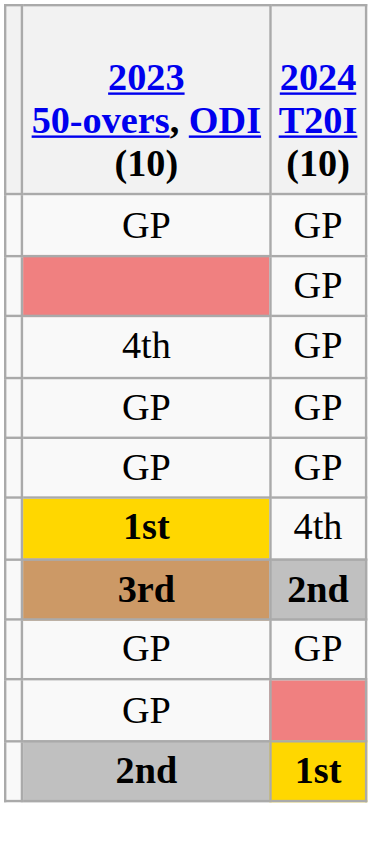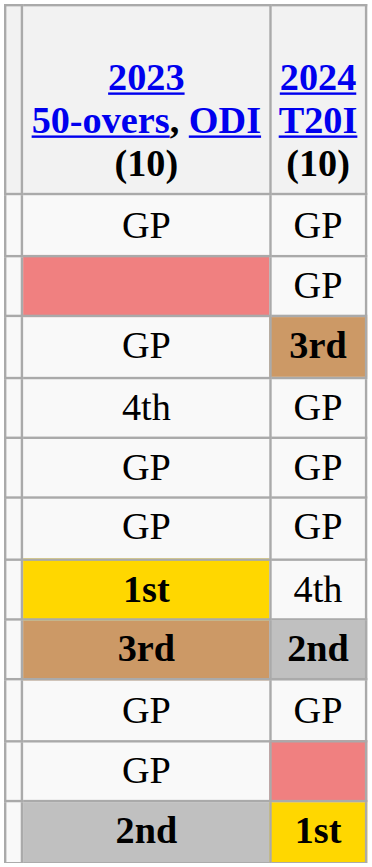 <table class="wikitable" style="text-align: center;">
 <tr>
 <th></th>
 <th><br><a href='#'>2023</a> <br> <a href='#'>50-overs</a>, <a href='#'>ODI</a> <br> (10)</th>
 <th><br><a href='#'>2024</a> <br> <a href='#'>T20I</a> <br> (10)</th>
 </tr>
 <tr>
 <td align="left"></td>
 <td>GP</td>
 <td>GP</td>
 </tr>
 <tr>
 <td align="left"></td>
 <td bgcolor=LightCoral></td>
 <td>GP</td>
+</tr>
+<tr>
+<td align="left"></td>
+<td>GP</td>
+<td bgcolor="#cc9966"><strong>3rd</strong></td>
 </tr>
 <tr>
 <td align="left"></td>
 <td>4th</td>
 <td>GP</td>
 </tr>
 <tr>
 <td align="left"></td>
 <td>GP</td>
 <td>GP</td>
 </tr>
 <tr>
 <td align="left"></td>
 <td>GP</td>
 <td>GP</td>
 </tr>
 <tr>
 <td align="left"></td>
 <td bgcolor="gold"><strong>1st</strong></td>
 <td>4th</td>
 </tr>
 <tr>
 <td align="left"></td>
 <td bgcolor="#cc9966"><strong>3rd</strong></td>
 <td bgcolor="silver"><strong>2nd</strong></td>
 </tr>
 <tr>
 <td align="left"></td>
 <td>GP</td>
 <td>GP</td>
 </tr>
 <tr>
 <td align="left"></td>
 <td>GP</td>
 <td bgcolor=LightCoral></td>
 </tr>
 <tr>
 <td align="left"></td>
 <td bgcolor="silver"><strong>2nd</strong></td>
 <td bgcolor="gold"><strong>1st</strong></td>
 </tr>
 </table>
